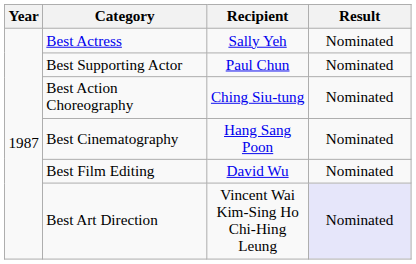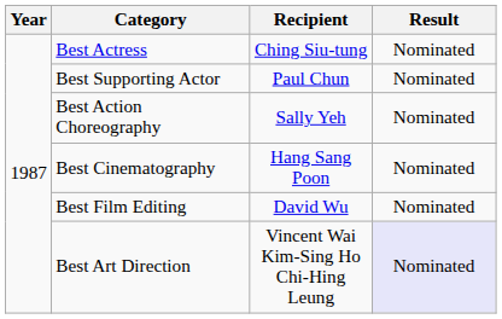 <table class="wikitable">
 <tr>
 <th width="33">Year</th>
 <th width="165">Category</th>
 <th width="100">Recipient</th>
 <th width="100">Result</th>
 </tr>
 <tr>
 <td rowspan="6" align="center">1987</td>
 <td><a href='#'>Best Actress</a></td>
-<td align="center"><a href='#'>Sally Yeh</a></td>
+<td align="center"><a href='#'>Ching Siu-tung</a></td>
 <td align="center">Nominated</td>
 </tr>
 <tr>
 <td>Best Supporting Actor</td>
 <td align="center"><a href='#'>Paul Chun</a></td>
 <td align="center">Nominated</td>
 </tr>
 <tr>
 <td>Best Action Choreography</td>
-<td align="center"><a href='#'>Ching Siu-tung</a></td>
+<td align="center"><a href='#'>Sally Yeh</a></td>
 <td align="center">Nominated</td>
 </tr>
 <tr>
 <td>Best Cinematography</td>
 <td align="center"><a href='#'>Hang Sang Poon</a></td>
 <td align="center">Nominated</td>
 </tr>
 <tr>
 <td>Best Film Editing</td>
 <td align="center"><a href='#'>David Wu</a></td>
 <td align="center">Nominated</td>
 </tr>
 <tr>
 <td>Best Art Direction</td>
 <td align="center">Vincent Wai <br> Kim-Sing Ho <br> Chi-Hing Leung</td>
 <td align="center" style="background: lavender;">Nominated</td>
 </tr>
 </table>
